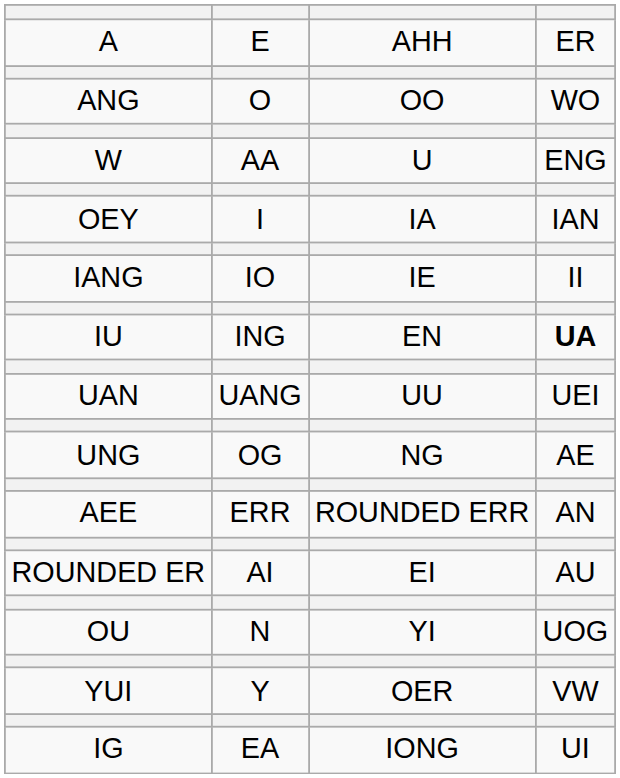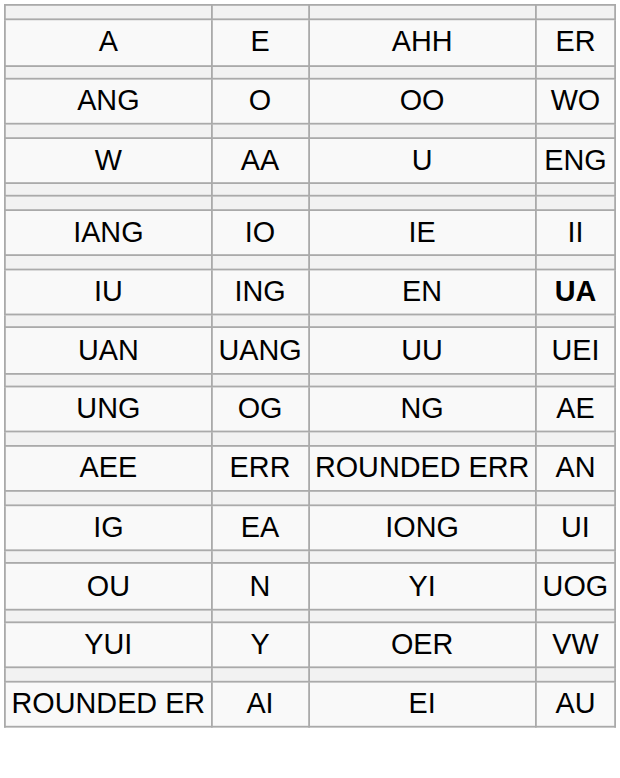 <table class="wikitable">
 <tr align="center" style="font-size: 18px">
 <th></th>
 <th></th>
 <th></th>
 <th></th>
 </tr>
 <tr align="center">
 <td>A</td>
 <td>E</td>
 <td>AHH</td>
 <td>ER</td>
 </tr>
 <tr align="center">
 <th></th>
 <th></th>
 <th></th>
 <th></th>
 </tr>
 <tr align="center">
 <td>ANG</td>
 <td>O</td>
 <td>OO</td>
 <td>WO</td>
 </tr>
 <tr align="center">
 <th></th>
 <th></th>
 <th></th>
 <th></th>
 </tr>
 <tr align="center">
 <td>W</td>
 <td>AA</td>
 <td>U</td>
 <td>ENG</td>
 </tr>
 <tr align="center">
 <th></th>
 <th></th>
 <th></th>
 <th></th>
-</tr>
-<tr align="center">
-<td>OEY</td>
-<td>I</td>
-<td>IA</td>
-<td>IAN</td>
 </tr>
 <tr align="center">
 <th></th>
 <th></th>
 <th></th>
 <th></th>
 </tr>
 <tr align="center">
 <td>IANG</td>
 <td>IO</td>
 <td>IE</td>
 <td>II</td>
 </tr>
 <tr align="center">
 <th></th>
 <th></th>
 <th></th>
 <th></th>
 </tr>
 <tr align="center">
 <td>IU</td>
 <td>ING</td>
 <td>EN</td>
 <td><strong>UA</strong></td>
 </tr>
 <tr align="center">
 <th></th>
 <th></th>
 <th></th>
 <th></th>
 </tr>
 <tr align="center">
 <td>UAN</td>
 <td>UANG</td>
 <td>UU</td>
 <td>UEI</td>
 </tr>
 <tr align="center">
 <th></th>
 <th></th>
 <th></th>
 <th></th>
 </tr>
 <tr align="center">
 <td>UNG</td>
 <td>OG</td>
 <td>NG</td>
 <td>AE</td>
 </tr>
 <tr align="center">
 <th></th>
 <th></th>
 <th></th>
 <th></th>
 </tr>
 <tr align="center">
 <td>AEE</td>
 <td>ERR</td>
 <td>ROUNDED ERR</td>
 <td>AN</td>
 </tr>
 <tr align="center">
 <th></th>
 <th></th>
 <th></th>
 <th></th>
 </tr>
 <tr align="center">
-<td>ROUNDED ER</td>
-<td>AI</td>
-<td>EI</td>
-<td>AU</td>
+<td>IG</td>
+<td>EA</td>
+<td>IONG</td>
+<td>UI</td>
 </tr>
 <tr align="center">
 <th></th>
 <th></th>
 <th></th>
 <th></th>
 </tr>
 <tr align="center">
 <td>OU</td>
 <td>N</td>
 <td>YI</td>
 <td>UOG</td>
 </tr>
 <tr align="center">
 <th></th>
 <th></th>
 <th></th>
 <th></th>
 </tr>
 <tr align="center">
 <td>YUI</td>
 <td>Y</td>
 <td>OER</td>
 <td>VW</td>
 </tr>
 <tr align="center">
 <th></th>
 <th></th>
 <th></th>
 <th></th>
 </tr>
 <tr align="center">
-<td>IG</td>
-<td>EA</td>
-<td>IONG</td>
-<td>UI</td>
+<td>ROUNDED ER</td>
+<td>AI</td>
+<td>EI</td>
+<td>AU</td>
 </tr>
 </table>
